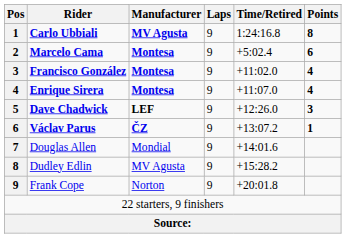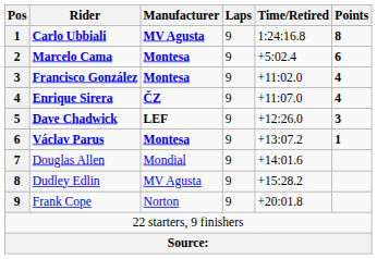 <table class="wikitable" style="font-size: 95%;">
 <tr>
 <th>Pos</th>
 <th>Rider</th>
 <th>Manufacturer</th>
 <th>Laps</th>
 <th>Time/Retired</th>
 <th>Points</th>
 </tr>
 <tr>
 <th>1</th>
 <td> <strong><a href='#'>Carlo Ubbiali</a></strong></td>
 <td><strong><a href='#'>MV Agusta</a></strong></td>
 <td>9</td>
 <td>1:24:16.8</td>
 <td><strong>8</strong></td>
 </tr>
 <tr>
 <th>2</th>
 <td> <strong><a href='#'>Marcelo Cama</a></strong></td>
 <td><strong><a href='#'>Montesa</a></strong></td>
 <td>9</td>
 <td>+5:02.4</td>
 <td><strong>6</strong></td>
 </tr>
 <tr>
 <th>3</th>
 <td> <strong><a href='#'>Francisco González</a></strong></td>
 <td><strong><a href='#'>Montesa</a></strong></td>
 <td>9</td>
 <td>+11:02.0</td>
 <td><strong>4</strong></td>
 </tr>
 <tr>
 <th>4</th>
 <td> <strong><a href='#'>Enrique Sirera</a></strong></td>
-<td><strong><a href='#'>Montesa</a></strong></td>
+<td><strong><a href='#'>ČZ</a></strong></td>
 <td>9</td>
 <td>+11:07.0</td>
 <td><strong>4</strong></td>
 </tr>
 <tr>
 <th>5</th>
 <td> <strong><a href='#'>Dave Chadwick</a></strong></td>
 <td><strong>LEF</strong></td>
 <td>9</td>
 <td>+12:26.0</td>
 <td><strong>3</strong></td>
 </tr>
 <tr>
 <th>6</th>
 <td> <strong><a href='#'>Václav Parus</a></strong></td>
-<td><strong><a href='#'>ČZ</a></strong></td>
+<td><strong><a href='#'>Montesa</a></strong></td>
 <td>9</td>
 <td>+13:07.2</td>
 <td><strong>1</strong></td>
 </tr>
 <tr>
 <th>7</th>
 <td> <a href='#'>Douglas Allen</a></td>
 <td><a href='#'>Mondial</a></td>
 <td>9</td>
 <td>+14:01.6</td>
 <td></td>
 </tr>
 <tr>
 <th>8</th>
 <td> <a href='#'>Dudley Edlin</a></td>
 <td><a href='#'>MV Agusta</a></td>
 <td>9</td>
 <td>+15:28.2</td>
 <td></td>
 </tr>
 <tr>
 <th>9</th>
 <td> <a href='#'>Frank Cope</a></td>
 <td><a href='#'>Norton</a></td>
 <td>9</td>
 <td>+20:01.8</td>
 <td></td>
 </tr>
 <tr>
 <td colspan=6 align=center>22 starters, 9 finishers</td>
 </tr>
 <tr>
 <th colspan=6><strong>Source</strong>:</th>
 </tr>
 </table>
